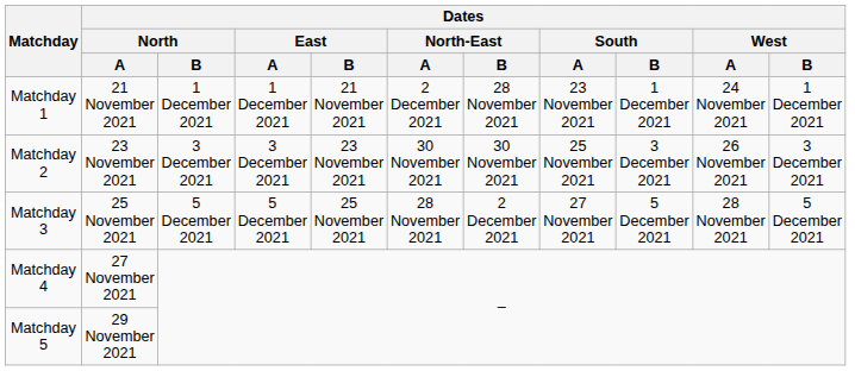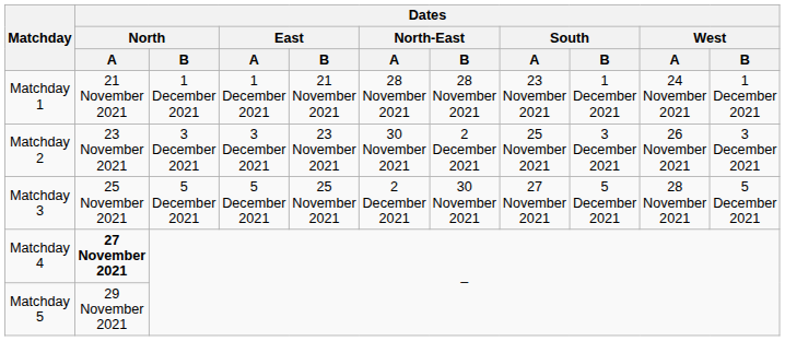 <table class="wikitable" style="text-align:center">
 <tr>
 <th rowspan=3>Matchday</th>
 <th colspan=10>Dates</th>
 </tr>
 <tr>
 <th colspan=2>North</th>
 <th colspan=2>East</th>
 <th colspan=2>North-East</th>
 <th colspan=2>South</th>
 <th colspan=2>West</th>
 </tr>
 <tr>
 <th>A</th>
 <th>B</th>
 <th>A</th>
 <th>B</th>
 <th>A</th>
 <th>B</th>
 <th>A</th>
 <th>B</th>
 <th>A</th>
 <th>B</th>
 </tr>
 <tr>
 <td>Matchday 1</td>
 <td>21 November 2021</td>
 <td>1 December 2021</td>
 <td>1 December 2021</td>
 <td>21 November 2021</td>
-<td>2 December 2021</td>
+<td>28 November 2021</td>
 <td>28 November 2021</td>
 <td>23 November 2021</td>
 <td>1 December 2021</td>
 <td>24 November 2021</td>
 <td>1 December 2021</td>
 </tr>
 <tr>
 <td>Matchday 2</td>
 <td>23 November 2021</td>
 <td>3 December 2021</td>
 <td>3 December 2021</td>
 <td>23 November 2021</td>
 <td>30 November 2021</td>
-<td>30 November 2021</td>
+<td>2 December 2021</td>
 <td>25 November 2021</td>
 <td>3 December 2021</td>
 <td>26 November 2021</td>
 <td>3 December 2021</td>
 </tr>
 <tr>
 <td>Matchday 3</td>
 <td>25 November 2021</td>
 <td>5 December 2021</td>
 <td>5 December 2021</td>
 <td>25 November 2021</td>
-<td>28 November 2021</td>
 <td>2 December 2021</td>
+<td>30 November 2021</td>
 <td>27 November 2021</td>
 <td>5 December 2021</td>
 <td>28 November 2021</td>
 <td>5 December 2021</td>
 </tr>
 <tr>
 <td>Matchday 4</td>
-<td>27 November 2021</td>
+<td><strong>27 November 2021</strong></td>
 <td colspan=9 rowspan=2>–</td>
 </tr>
 <tr>
 <td>Matchday 5</td>
 <td>29 November 2021</td>
 </tr>
 </table>
